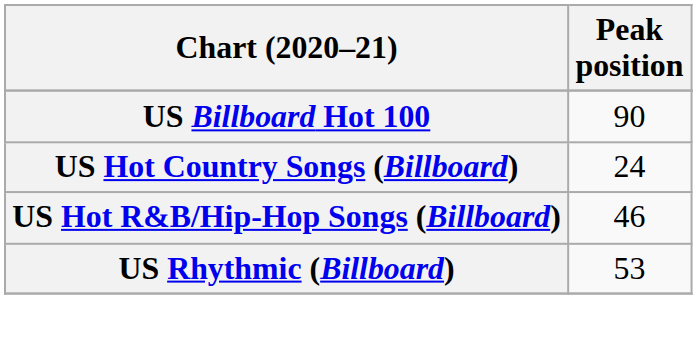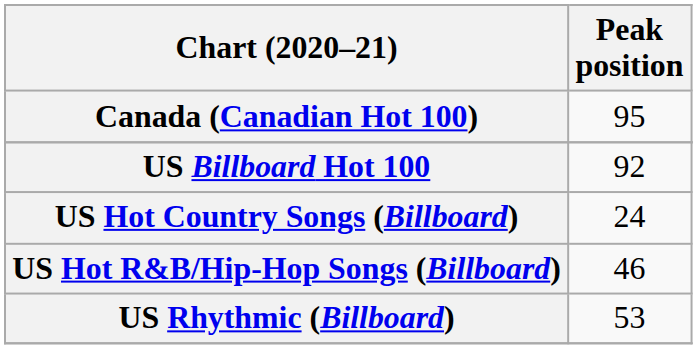 <table class="wikitable plainrowheaders sortable" style="text-align:center;">
 <tr>
 <th scope="col">Chart (2020–21)</th>
 <th scope="col">Peak<br>position</th>
 </tr>
 <tr>
+<th scope="row">Canada (<a href='#'>Canadian Hot 100</a>)</th>
+<td>95</td>
+</tr>
+<tr>
 </tr>
 <tr>
 <th scope="row">US <a href='#'><em>Billboard</em> Hot 100</a></th>
-<td>90</td>
+<td>92</td>
 </tr>
 <tr>
 <th scope="row">US <a href='#'>Hot Country Songs</a> (<em><a href='#'>Billboard</a></em>)</th>
 <td>24</td>
 </tr>
 <tr>
 <th scope="row">US <a href='#'>Hot R&B/Hip-Hop Songs</a> (<em><a href='#'>Billboard</a></em>)</th>
 <td>46</td>
 </tr>
 <tr>
 <th scope="row">US <a href='#'>Rhythmic</a> (<em><a href='#'>Billboard</a></em>)</th>
 <td>53</td>
 </tr>
 <tr>
 </tr>
 </table>
